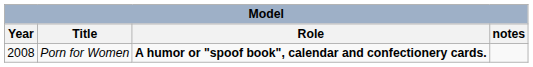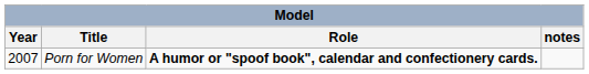 <table class="wikitable sortable" style="font-size: 90%;">
 <tr>
 <th colspan="4" style="background-color: #9EB0C7;">Model</th>
 </tr>
 <tr>
 <th>Year</th>
 <th>Title</th>
 <th>Role</th>
 <th class="unsortable">notes</th>
 </tr>
 <tr>
-<td>2008</td>
+<td>2007</td>
 <td><em>Porn for Women</em></td>
 <td><strong>A humor or "spoof book", calendar and confectionery cards.</strong></td>
 </tr>
 </table>
